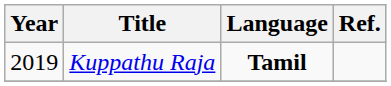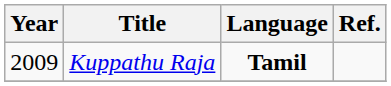 <table class="wikitable">
 <tr>
 <th>Year</th>
 <th>Title</th>
 <th>Language</th>
 <th>Ref.</th>
 </tr>
 <tr>
-<td>2019</td>
+<td>2009</td>
 <td><em><a href='#'>Kuppathu Raja</a></em></td>
 <td style="text-align:center;"><strong>Tamil</strong></td>
 <td style="text-align:center;"></td>
 </tr>
 <tr>
 </tr>
 </table>
